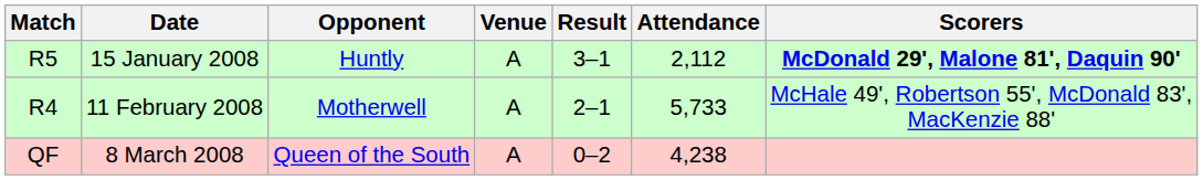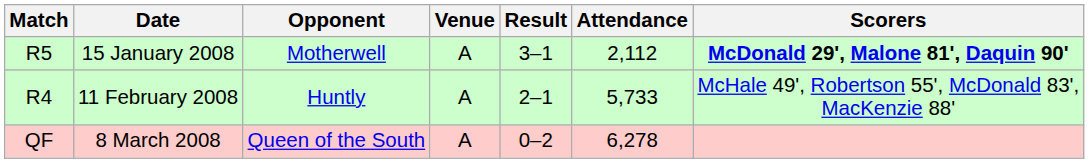 <table class="wikitable" style="font-size:100%; text-align:center">
 <tr>
 <th>Match</th>
 <th>Date</th>
 <th>Opponent</th>
 <th>Venue</th>
 <th>Result</th>
 <th>Attendance</th>
 <th>Scorers</th>
 </tr>
 <tr style="background: #CCFFCC;">
 <td>R5</td>
 <td>15 January 2008</td>
-<td><a href='#'>Huntly</a></td>
+<td><a href='#'>Motherwell</a></td>
 <td>A</td>
 <td>3–1</td>
 <td>2,112</td>
 <td><strong><a href='#'>McDonald</a> 29', <a href='#'>Malone</a> 81', <a href='#'>Daquin</a> 90'</strong></td>
 </tr>
 <tr style="background: #CCFFCC;">
 <td>R4</td>
 <td>11 February 2008</td>
-<td><a href='#'>Motherwell</a></td>
+<td><a href='#'>Huntly</a></td>
 <td>A</td>
 <td>2–1</td>
 <td>5,733</td>
 <td><a href='#'>McHale</a> 49', <a href='#'>Robertson</a> 55', <a href='#'>McDonald</a>  83',<br><a href='#'>MacKenzie</a>  88'</td>
 </tr>
 <tr style="background: #FFCCCC;">
 <td>QF</td>
 <td>8 March 2008</td>
 <td><a href='#'>Queen of the South</a></td>
 <td>A</td>
 <td>0–2</td>
-<td>4,238</td>
+<td>6,278</td>
 <td></td>
 </tr>
 </table>
